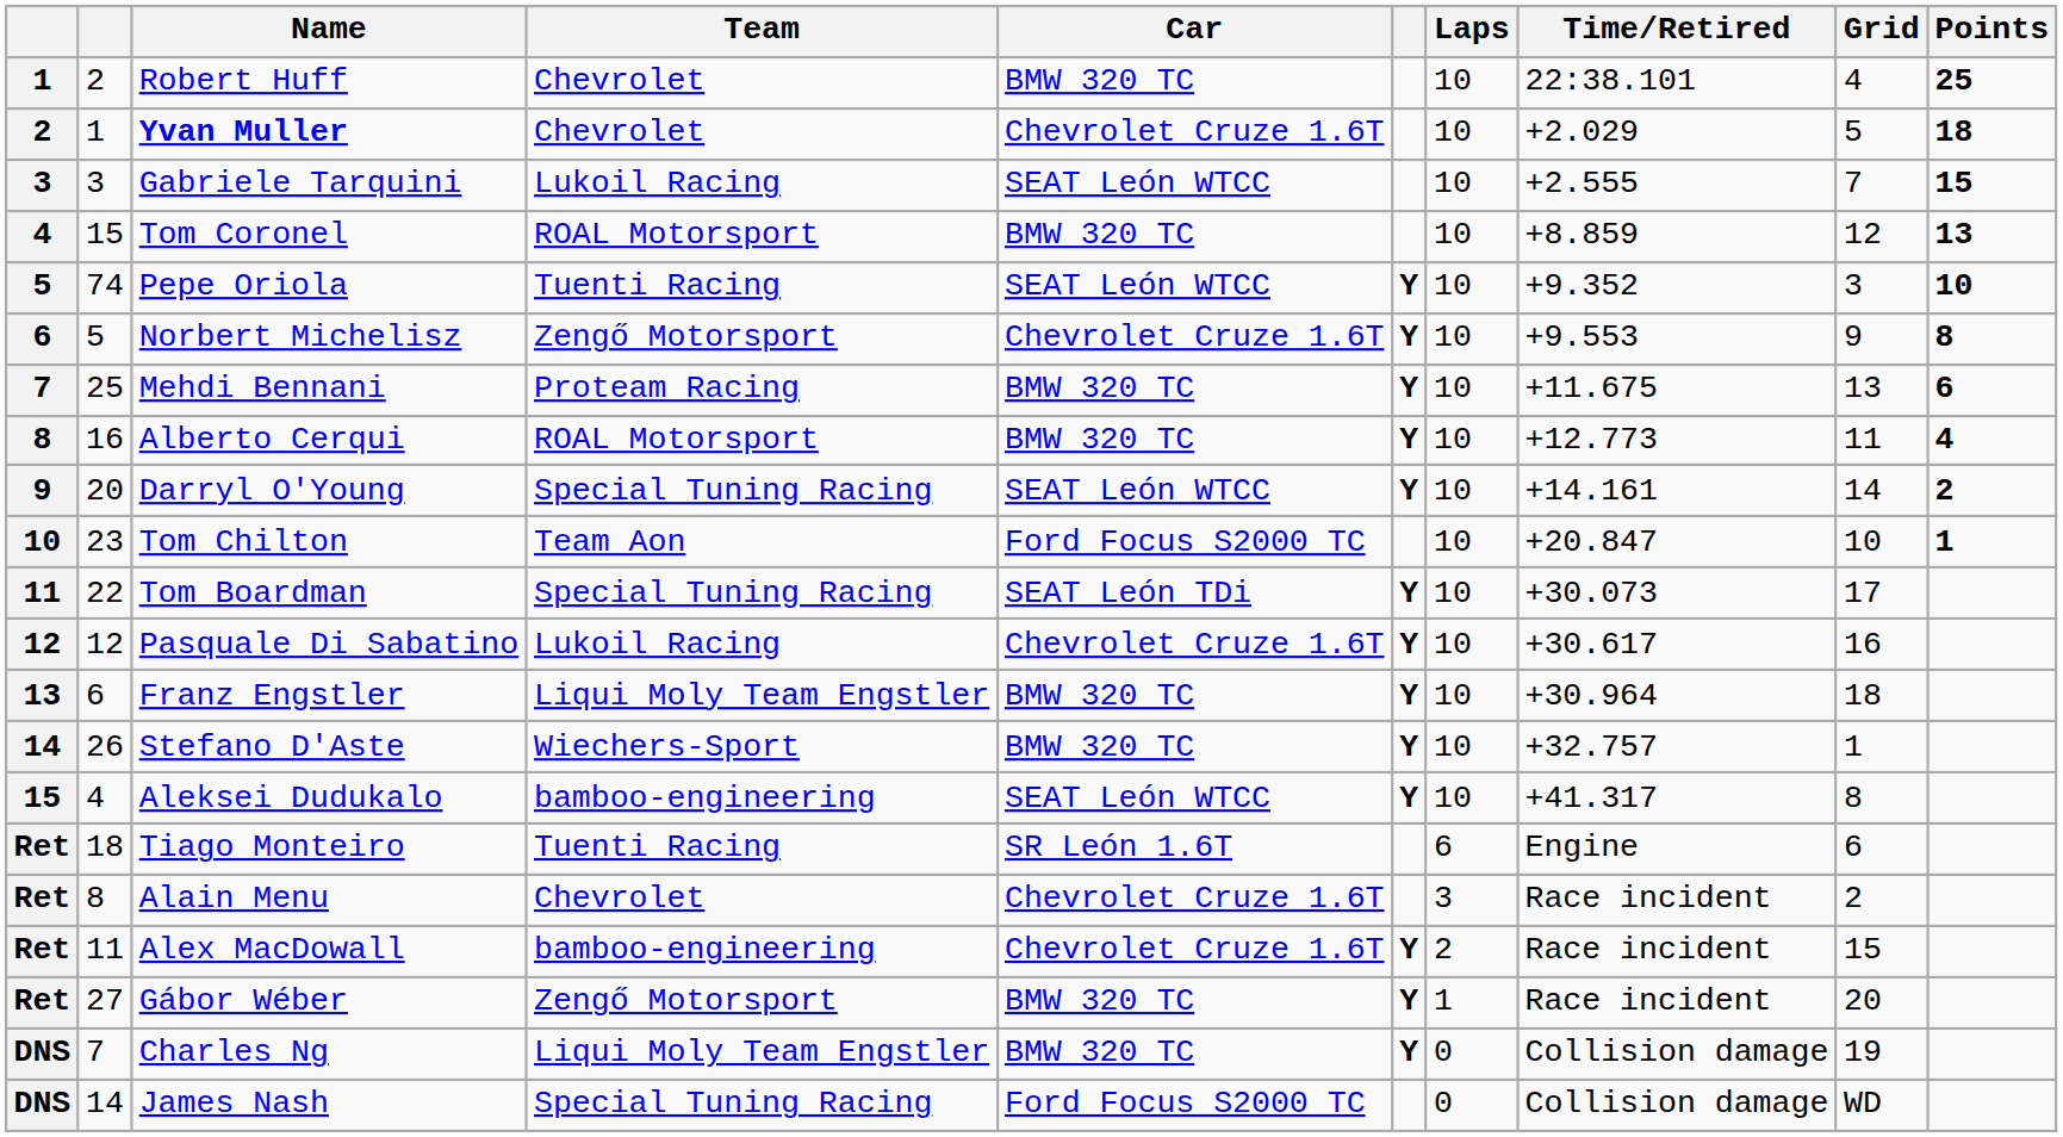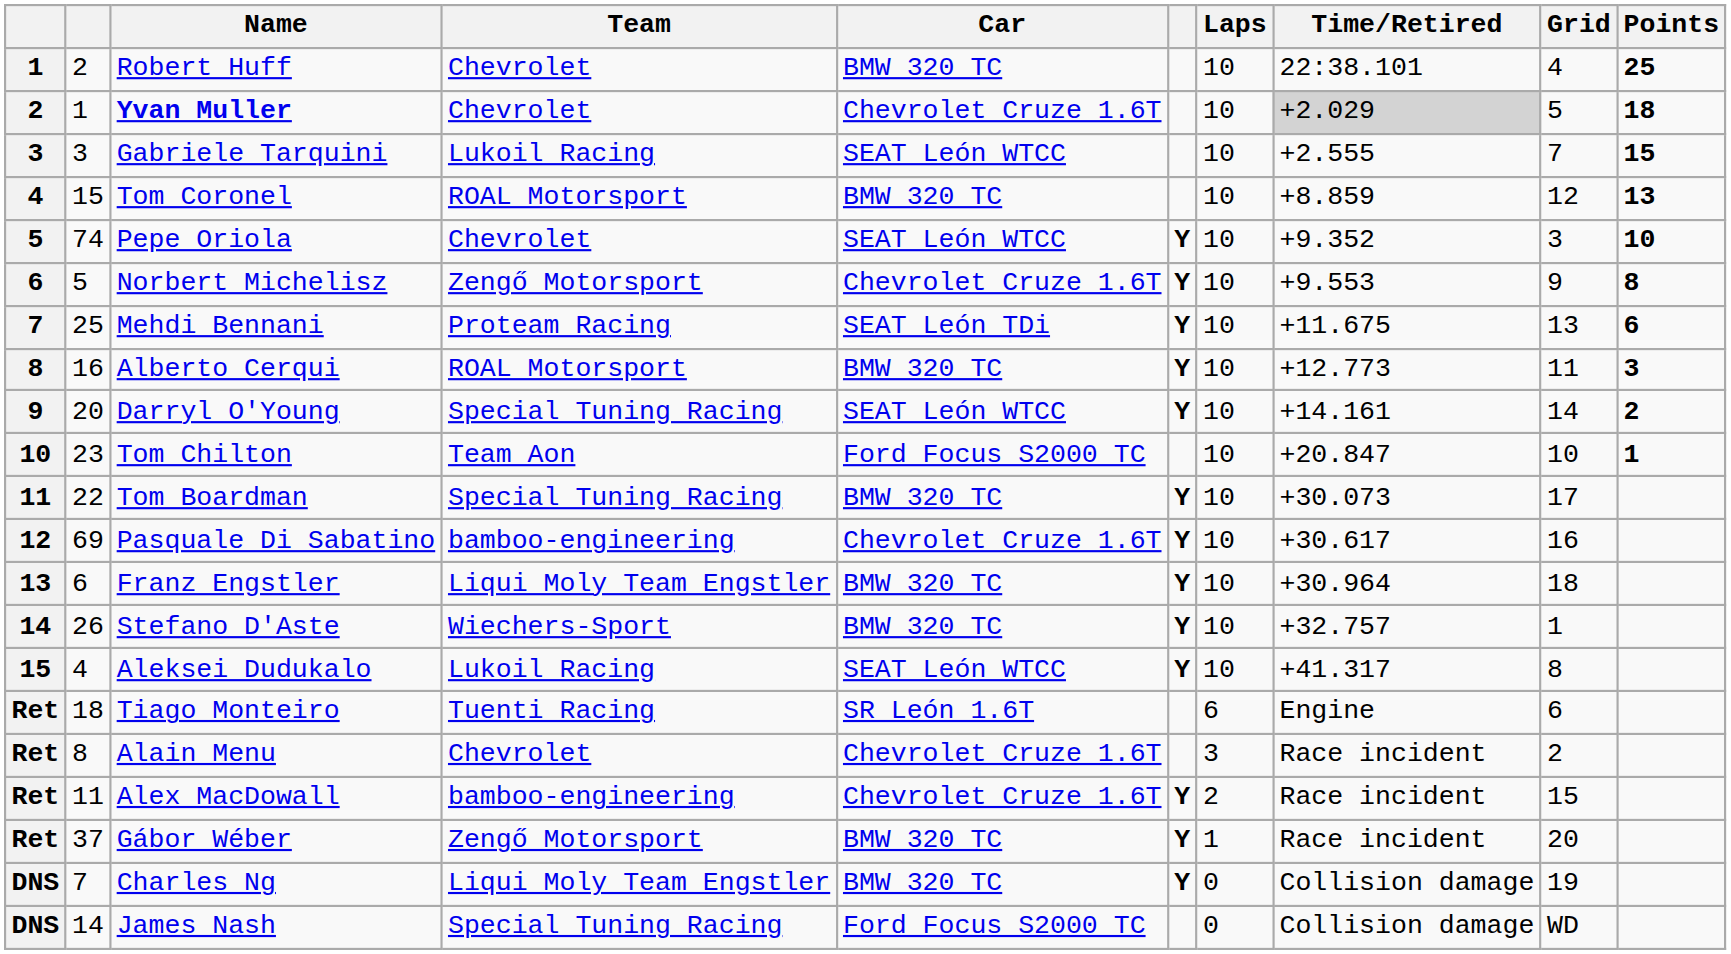 <table class="wikitable sortable" style="font-size: 95%;">
 <tr>
 <th></th>
 <th></th>
 <th>Name</th>
 <th>Team</th>
 <th>Car</th>
 <th></th>
 <th>Laps</th>
 <th>Time/Retired</th>
 <th>Grid</th>
 <th>Points</th>
 </tr>
 <tr>
 <th>1</th>
 <td>2</td>
 <td> <a href='#'>Robert Huff</a></td>
 <td><a href='#'>Chevrolet</a></td>
 <td><a href='#'>BMW 320 TC</a></td>
 <td></td>
 <td>10</td>
 <td>22:38.101</td>
 <td>4</td>
 <td><strong>25</strong></td>
 </tr>
 <tr>
 <th>2</th>
 <td>1</td>
 <td> <strong><a href='#'>Yvan Muller</a></strong></td>
 <td><a href='#'>Chevrolet</a></td>
 <td><a href='#'>Chevrolet Cruze 1.6T</a></td>
 <td></td>
 <td>10</td>
-<td>+2.029</td>
+<td style="background: lightgrey;">+2.029</td>
 <td>5</td>
 <td><strong>18</strong></td>
 </tr>
 <tr>
 <th>3</th>
 <td>3</td>
 <td> <a href='#'>Gabriele Tarquini</a></td>
 <td><a href='#'>Lukoil Racing</a></td>
 <td><a href='#'>SEAT León WTCC</a></td>
 <td></td>
 <td>10</td>
 <td>+2.555</td>
 <td>7</td>
 <td><strong>15</strong></td>
 </tr>
 <tr>
 <th>4</th>
 <td>15</td>
 <td> <a href='#'>Tom Coronel</a></td>
 <td><a href='#'>ROAL Motorsport</a></td>
 <td><a href='#'>BMW 320 TC</a></td>
 <td></td>
 <td>10</td>
 <td>+8.859</td>
 <td>12</td>
 <td><strong>13</strong></td>
 </tr>
 <tr>
 <th>5</th>
 <td>74</td>
 <td> <a href='#'>Pepe Oriola</a></td>
-<td><a href='#'>Tuenti Racing</a></td>
+<td><a href='#'>Chevrolet</a></td>
 <td><a href='#'>SEAT León WTCC</a></td>
 <td align=center><strong><span>Y</span></strong></td>
 <td>10</td>
 <td>+9.352</td>
 <td>3</td>
 <td><strong>10</strong></td>
 </tr>
 <tr>
 <th>6</th>
 <td>5</td>
 <td> <a href='#'>Norbert Michelisz</a></td>
 <td><a href='#'>Zengő Motorsport</a></td>
 <td><a href='#'>Chevrolet Cruze 1.6T</a></td>
 <td align=center><strong><span>Y</span></strong></td>
 <td>10</td>
 <td>+9.553</td>
 <td>9</td>
 <td><strong>8</strong></td>
 </tr>
 <tr>
 <th>7</th>
 <td>25</td>
 <td> <a href='#'>Mehdi Bennani</a></td>
 <td><a href='#'>Proteam Racing</a></td>
-<td><a href='#'>BMW 320 TC</a></td>
+<td><a href='#'>SEAT León TDi</a></td>
 <td align=center><strong><span>Y</span></strong></td>
 <td>10</td>
 <td>+11.675</td>
 <td>13</td>
 <td><strong>6</strong></td>
 </tr>
 <tr>
 <th>8</th>
 <td>16</td>
 <td> <a href='#'>Alberto Cerqui</a></td>
 <td><a href='#'>ROAL Motorsport</a></td>
 <td><a href='#'>BMW 320 TC</a></td>
 <td align=center><strong><span>Y</span></strong></td>
 <td>10</td>
 <td>+12.773</td>
 <td>11</td>
-<td><strong>4</strong></td>
+<td><strong>3</strong></td>
 </tr>
 <tr>
 <th>9</th>
 <td>20</td>
 <td> <a href='#'>Darryl O'Young</a></td>
 <td><a href='#'>Special Tuning Racing</a></td>
 <td><a href='#'>SEAT León WTCC</a></td>
 <td align=center><strong><span>Y</span></strong></td>
 <td>10</td>
 <td>+14.161</td>
 <td>14</td>
 <td><strong>2</strong></td>
 </tr>
 <tr>
 <th>10</th>
 <td>23</td>
 <td> <a href='#'>Tom Chilton</a></td>
 <td><a href='#'>Team Aon</a></td>
 <td><a href='#'>Ford Focus S2000 TC</a></td>
 <td></td>
 <td>10</td>
 <td>+20.847</td>
 <td>10</td>
 <td><strong>1</strong></td>
 </tr>
 <tr>
 <th>11</th>
 <td>22</td>
 <td> <a href='#'>Tom Boardman</a></td>
 <td><a href='#'>Special Tuning Racing</a></td>
-<td><a href='#'>SEAT León TDi</a></td>
+<td><a href='#'>BMW 320 TC</a></td>
 <td align=center><strong><span>Y</span></strong></td>
 <td>10</td>
 <td>+30.073</td>
 <td>17</td>
 <td></td>
 </tr>
 <tr>
 <th>12</th>
-<td>12</td>
+<td>69</td>
 <td> <a href='#'>Pasquale Di Sabatino</a></td>
-<td><a href='#'>Lukoil Racing</a></td>
+<td><a href='#'>bamboo-engineering</a></td>
 <td><a href='#'>Chevrolet Cruze 1.6T</a></td>
 <td align=center><strong><span>Y</span></strong></td>
 <td>10</td>
 <td>+30.617</td>
 <td>16</td>
 <td></td>
 </tr>
 <tr>
 <th>13</th>
 <td>6</td>
 <td> <a href='#'>Franz Engstler</a></td>
 <td><a href='#'>Liqui Moly Team Engstler</a></td>
 <td><a href='#'>BMW 320 TC</a></td>
 <td align=center><strong><span>Y</span></strong></td>
 <td>10</td>
 <td>+30.964</td>
 <td>18</td>
 <td></td>
 </tr>
 <tr>
 <th>14</th>
 <td>26</td>
 <td> <a href='#'>Stefano D'Aste</a></td>
 <td><a href='#'>Wiechers-Sport</a></td>
 <td><a href='#'>BMW 320 TC</a></td>
 <td align=center><strong><span>Y</span></strong></td>
 <td>10</td>
 <td>+32.757</td>
 <td>1</td>
 <td></td>
 </tr>
 <tr>
 <th>15</th>
 <td>4</td>
 <td> <a href='#'>Aleksei Dudukalo</a></td>
-<td><a href='#'>bamboo-engineering</a></td>
+<td><a href='#'>Lukoil Racing</a></td>
 <td><a href='#'>SEAT León WTCC</a></td>
 <td align=center><strong><span>Y</span></strong></td>
 <td>10</td>
 <td>+41.317</td>
 <td>8</td>
 <td></td>
 </tr>
 <tr>
 <th>Ret</th>
 <td>18</td>
 <td> <a href='#'>Tiago Monteiro</a></td>
 <td><a href='#'>Tuenti Racing</a></td>
 <td><a href='#'>SR León 1.6T</a></td>
 <td></td>
 <td>6</td>
 <td>Engine</td>
 <td>6</td>
 <td></td>
 </tr>
 <tr>
 <th>Ret</th>
 <td>8</td>
 <td> <a href='#'>Alain Menu</a></td>
 <td><a href='#'>Chevrolet</a></td>
 <td><a href='#'>Chevrolet Cruze 1.6T</a></td>
 <td></td>
 <td>3</td>
 <td>Race incident</td>
 <td>2</td>
 <td></td>
 </tr>
 <tr>
 <th>Ret</th>
 <td>11</td>
 <td> <a href='#'>Alex MacDowall</a></td>
 <td><a href='#'>bamboo-engineering</a></td>
 <td><a href='#'>Chevrolet Cruze 1.6T</a></td>
 <td align=center><strong><span>Y</span></strong></td>
 <td>2</td>
 <td>Race incident</td>
 <td>15</td>
 <td></td>
 </tr>
 <tr>
 <th>Ret</th>
-<td>27</td>
+<td>37</td>
 <td> <a href='#'>Gábor Wéber</a></td>
 <td><a href='#'>Zengő Motorsport</a></td>
 <td><a href='#'>BMW 320 TC</a></td>
 <td align=center><strong><span>Y</span></strong></td>
 <td>1</td>
 <td>Race incident</td>
 <td>20</td>
 <td></td>
 </tr>
 <tr>
 <th>DNS</th>
 <td>7</td>
 <td> <a href='#'>Charles Ng</a></td>
 <td><a href='#'>Liqui Moly Team Engstler</a></td>
 <td><a href='#'>BMW 320 TC</a></td>
 <td align=center><strong><span>Y</span></strong></td>
 <td>0</td>
 <td>Collision damage</td>
 <td>19</td>
 <td></td>
 </tr>
 <tr>
 <th>DNS</th>
 <td>14</td>
 <td> <a href='#'>James Nash</a></td>
 <td><a href='#'>Special Tuning Racing</a></td>
 <td><a href='#'>Ford Focus S2000 TC</a></td>
 <td></td>
 <td>0</td>
 <td>Collision damage</td>
 <td>WD</td>
 <td></td>
 </tr>
 </table>
